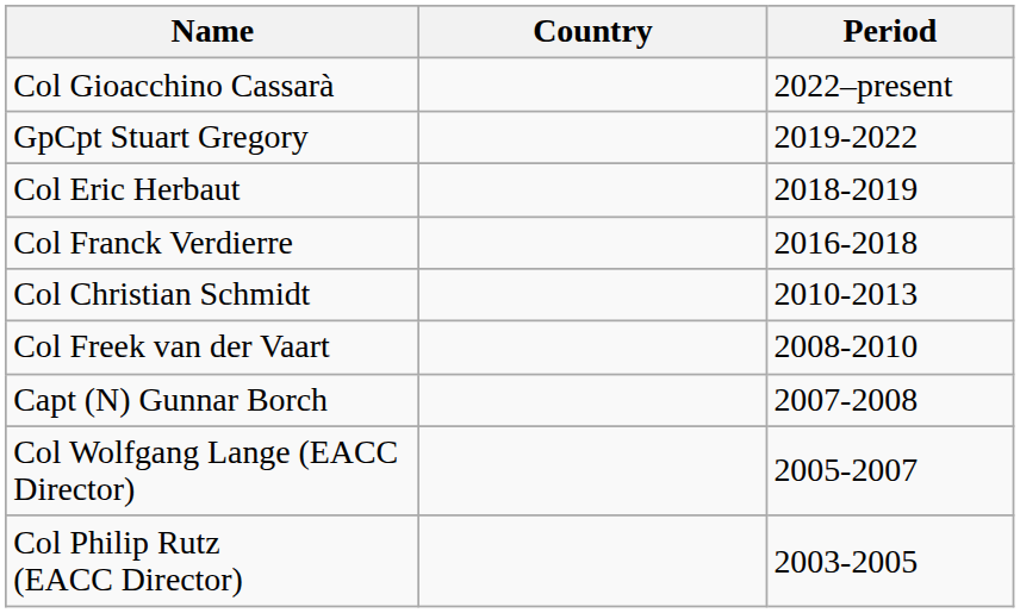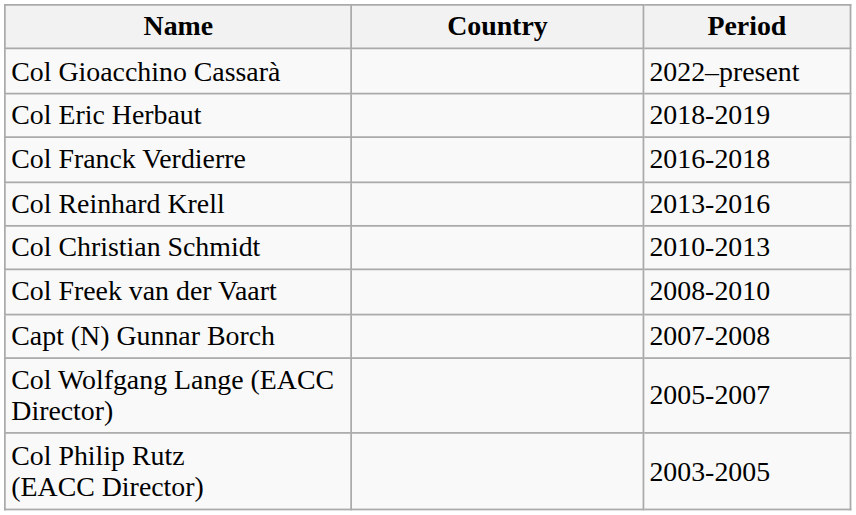 <table class="wikitable">
 <tr>
 <th style=width:12em>Name</th>
 <th style=width:10em>Country</th>
 <th style=width:7em>Period</th>
 </tr>
 <tr>
 <td>Col Gioacchino Cassarà</td>
 <td></td>
 <td>2022–present</td>
 </tr>
 <tr>
-<td>GpCpt Stuart Gregory</td>
-<td></td>
-<td>2019-2022</td>
-</tr>
-<tr>
 <td>Col Eric Herbaut</td>
 <td></td>
 <td>2018-2019</td>
 </tr>
 <tr>
 <td>Col Franck Verdierre</td>
 <td></td>
 <td>2016-2018</td>
+</tr>
+<tr>
+<td>Col Reinhard Krell</td>
+<td></td>
+<td>2013-2016</td>
 </tr>
 <tr>
 <td>Col Christian Schmidt</td>
 <td></td>
 <td>2010-2013</td>
 </tr>
 <tr>
 <td>Col Freek van der Vaart</td>
 <td></td>
 <td>2008-2010</td>
 </tr>
 <tr>
 <td>Capt (N) Gunnar Borch</td>
 <td></td>
 <td>2007-2008</td>
 </tr>
 <tr>
 <td>Col Wolfgang Lange (EACC Director)</td>
 <td></td>
 <td>2005-2007</td>
 </tr>
 <tr>
 <td>Col Philip Rutz<br>(EACC Director)</td>
 <td></td>
 <td>2003-2005</td>
 </tr>
 </table>
